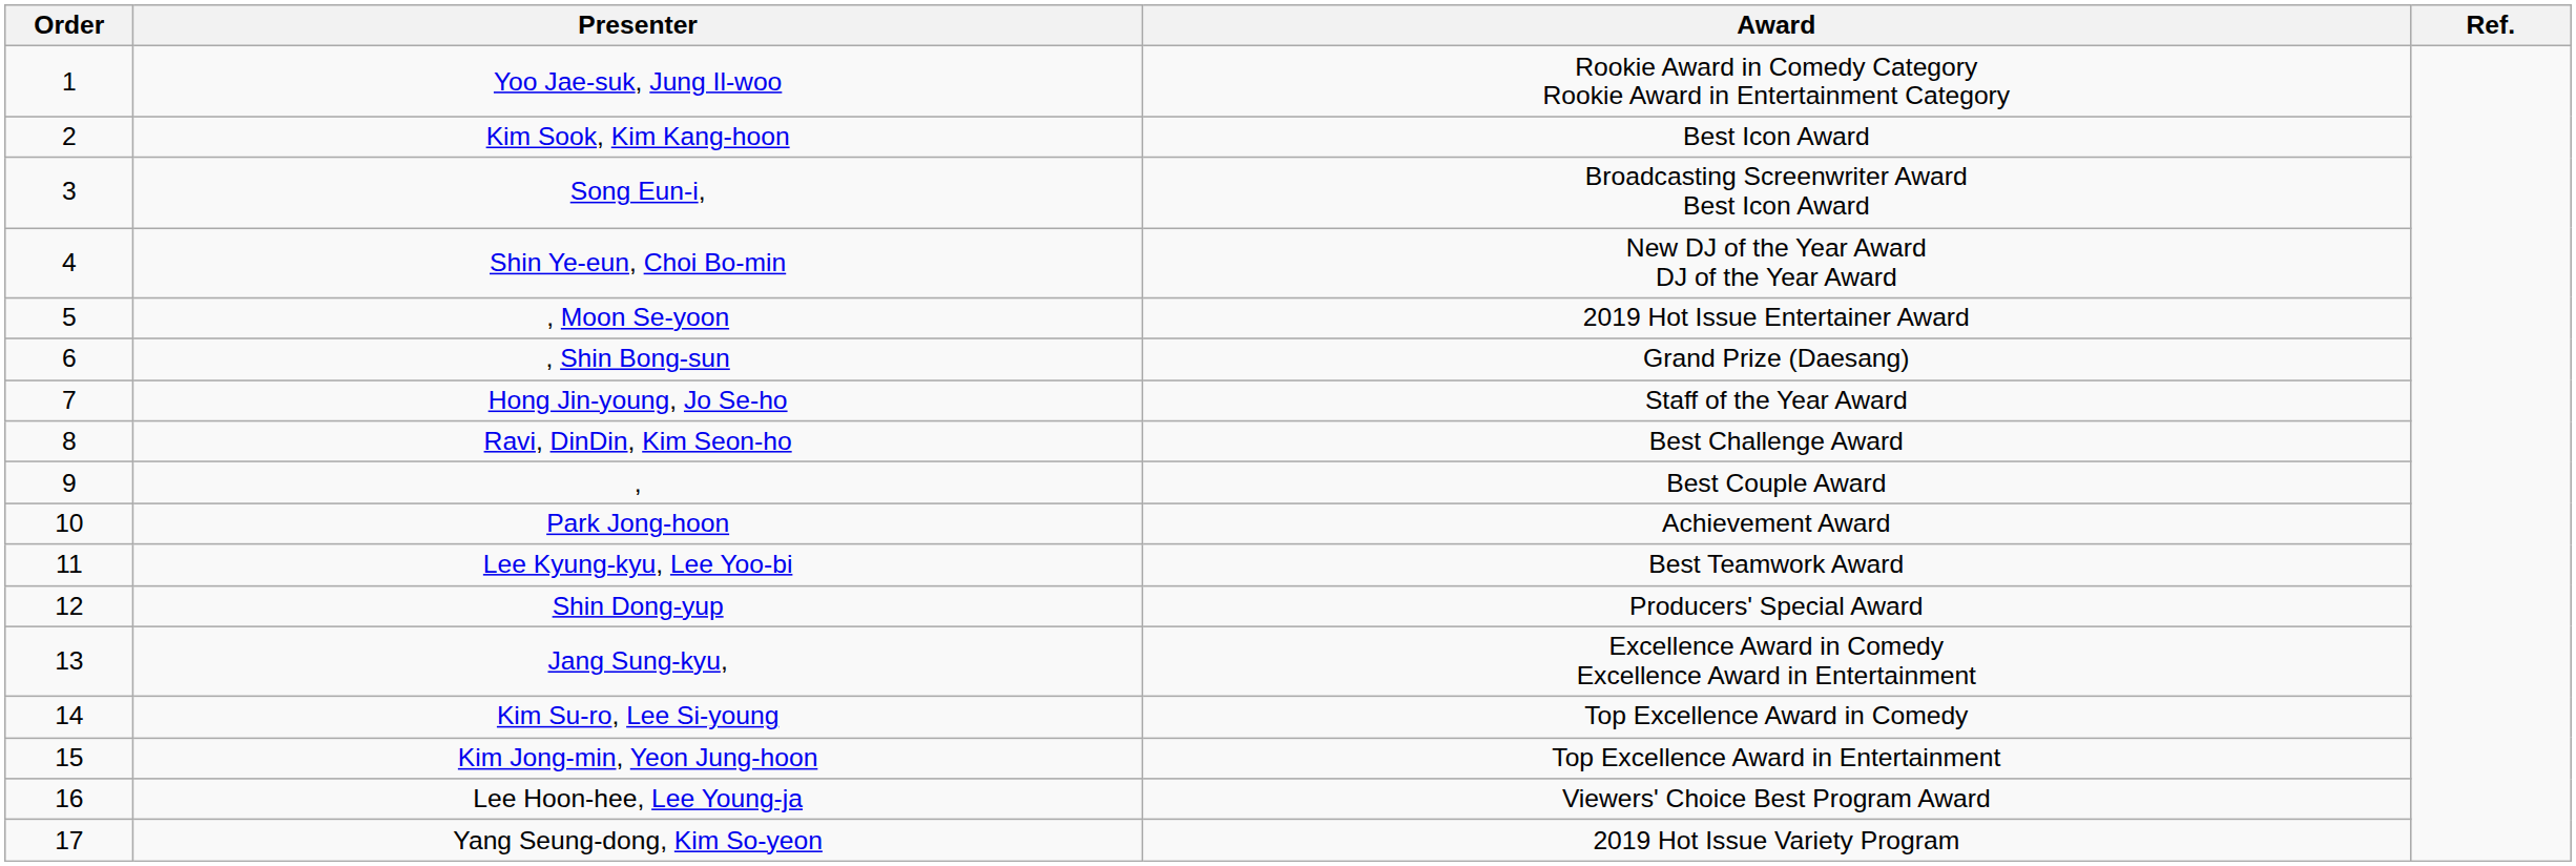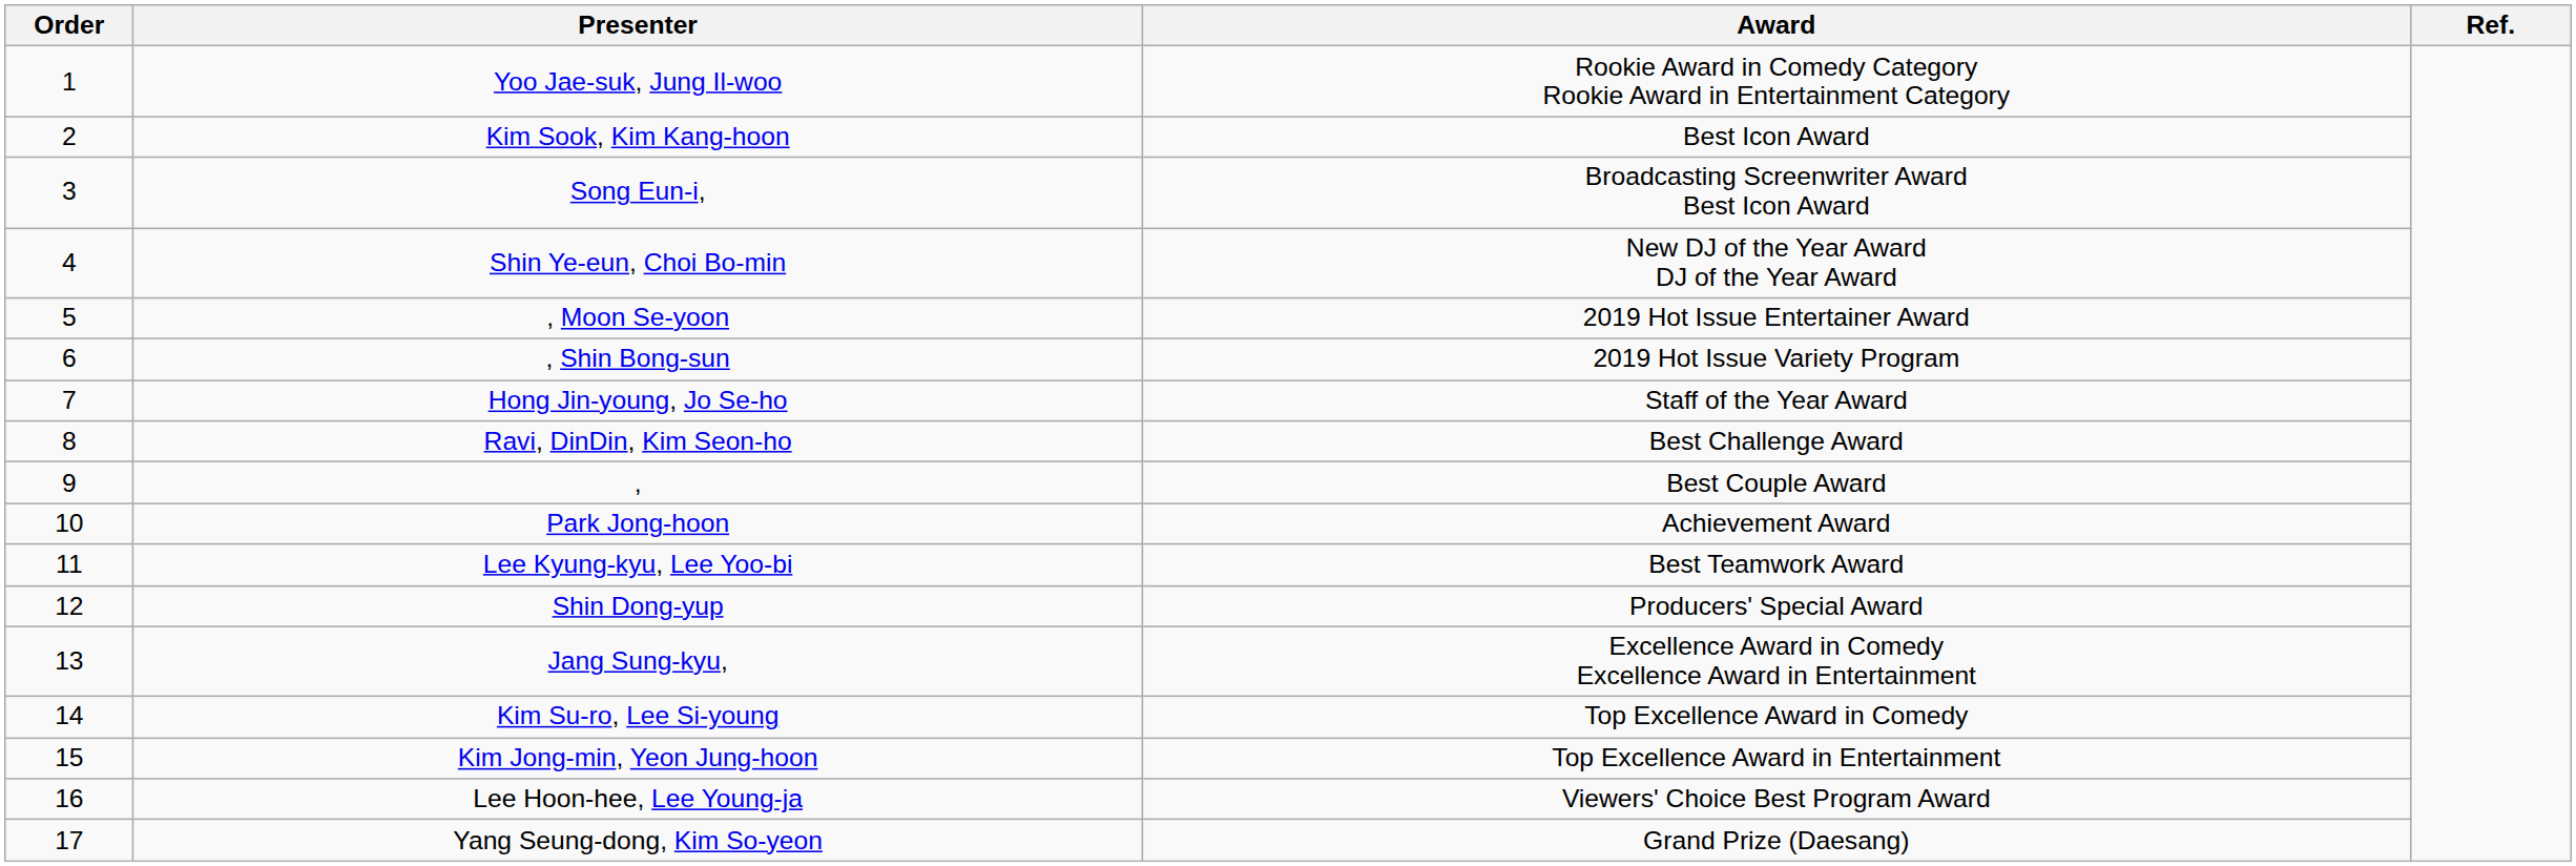 <table class="wikitable" style="text-align:center; width:80%;">
 <tr>
 <th width="5%">Order</th>
 <th>Presenter</th>
 <th>Award</th>
 <th>Ref.</th>
 </tr>
 <tr>
 <td>1</td>
 <td><a href='#'>Yoo Jae-suk</a>, <a href='#'>Jung Il-woo</a></td>
 <td>Rookie Award in Comedy Category<br>Rookie Award in Entertainment Category</td>
 <td rowspan="17"></td>
 </tr>
 <tr>
 <td>2</td>
 <td><a href='#'>Kim Sook</a>, <a href='#'>Kim Kang-hoon</a></td>
 <td>Best Icon Award</td>
 </tr>
 <tr>
 <td>3</td>
 <td><a href='#'>Song Eun-i</a>, </td>
 <td>Broadcasting Screenwriter Award<br>Best Icon Award</td>
 </tr>
 <tr>
 <td>4</td>
 <td><a href='#'>Shin Ye-eun</a>, <a href='#'>Choi Bo-min</a></td>
 <td>New DJ of the Year Award<br>DJ of the Year Award</td>
 </tr>
 <tr>
 <td>5</td>
 <td>, <a href='#'>Moon Se-yoon</a></td>
 <td>2019 Hot Issue Entertainer Award</td>
 </tr>
 <tr>
 <td>6</td>
 <td>, <a href='#'>Shin Bong-sun</a></td>
-<td>Grand Prize (Daesang)</td>
+<td>2019 Hot Issue Variety Program</td>
 </tr>
 <tr>
 <td>7</td>
 <td><a href='#'>Hong Jin-young</a>, <a href='#'>Jo Se-ho</a></td>
 <td>Staff of the Year Award</td>
 </tr>
 <tr>
 <td>8</td>
 <td><a href='#'>Ravi</a>, <a href='#'>DinDin</a>, <a href='#'>Kim Seon-ho</a></td>
 <td>Best Challenge Award</td>
 </tr>
 <tr>
 <td>9</td>
 <td>, </td>
 <td>Best Couple Award</td>
 </tr>
 <tr>
 <td>10</td>
 <td><a href='#'>Park Jong-hoon</a></td>
 <td>Achievement Award</td>
 </tr>
 <tr>
 <td>11</td>
 <td><a href='#'>Lee Kyung-kyu</a>, <a href='#'>Lee Yoo-bi</a></td>
 <td>Best Teamwork Award</td>
 </tr>
 <tr>
 <td>12</td>
 <td><a href='#'>Shin Dong-yup</a></td>
 <td>Producers' Special Award</td>
 </tr>
 <tr>
 <td>13</td>
 <td><a href='#'>Jang Sung-kyu</a>, </td>
 <td>Excellence Award in Comedy<br>Excellence Award in Entertainment</td>
 </tr>
 <tr>
 <td>14</td>
 <td><a href='#'>Kim Su-ro</a>, <a href='#'>Lee Si-young</a></td>
 <td>Top Excellence Award in Comedy</td>
 </tr>
 <tr>
 <td>15</td>
 <td><a href='#'>Kim Jong-min</a>, <a href='#'>Yeon Jung-hoon</a></td>
 <td>Top Excellence Award in Entertainment</td>
 </tr>
 <tr>
 <td>16</td>
 <td>Lee Hoon-hee, <a href='#'>Lee Young-ja</a></td>
 <td>Viewers' Choice Best Program Award</td>
 </tr>
 <tr>
 <td>17</td>
 <td>Yang Seung-dong, <a href='#'>Kim So-yeon</a></td>
-<td>2019 Hot Issue Variety Program</td>
+<td>Grand Prize (Daesang)</td>
 </tr>
 </table>
